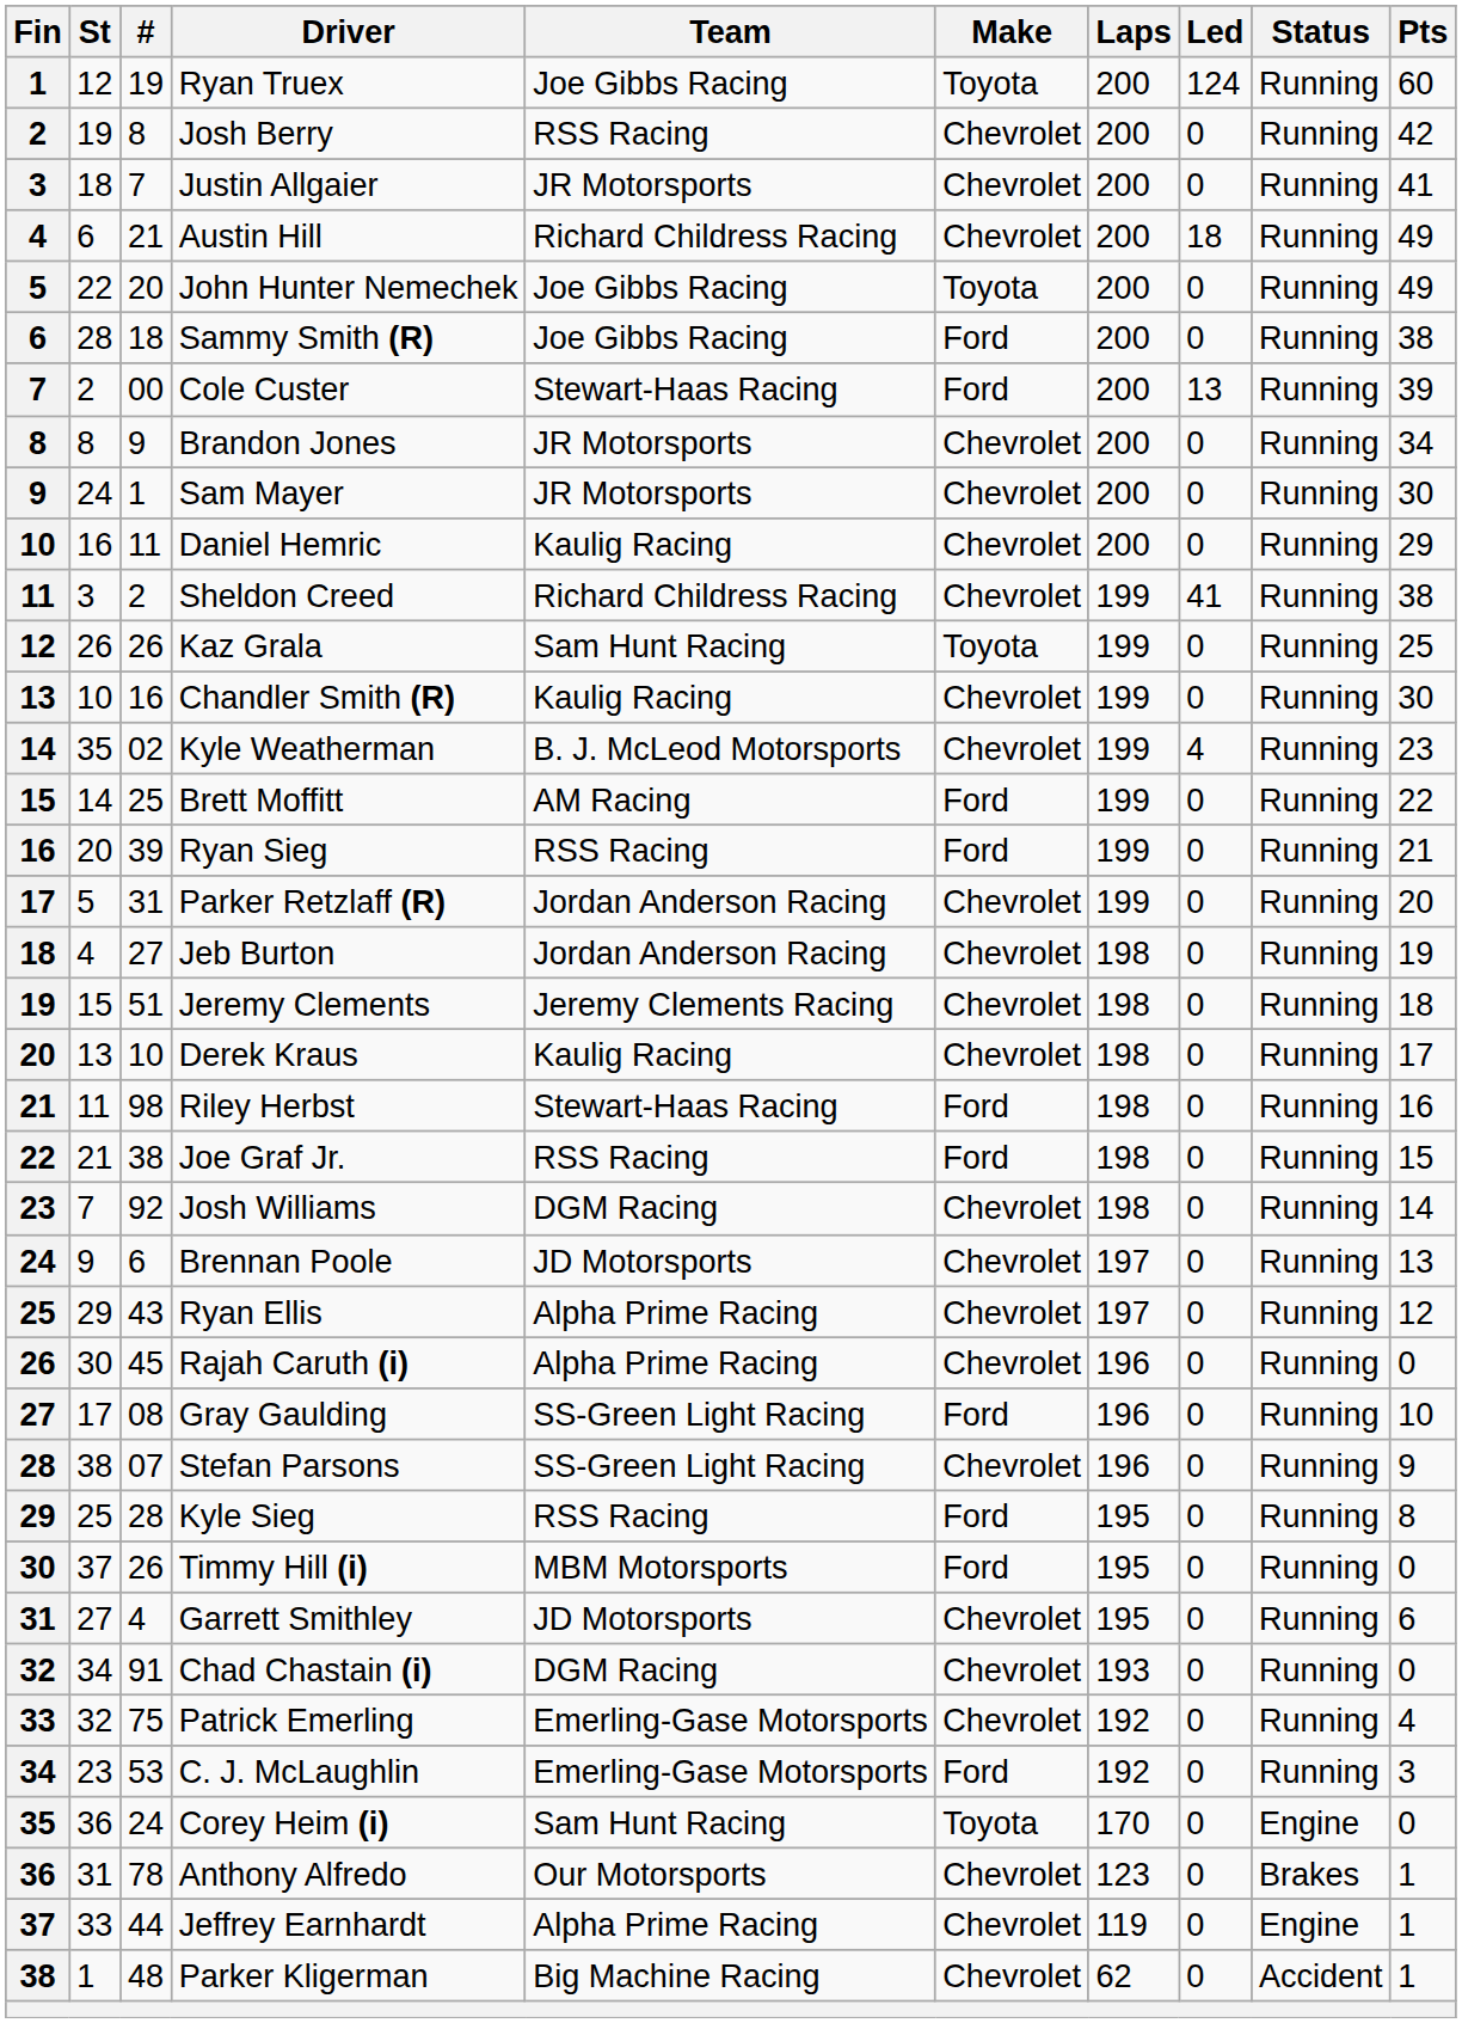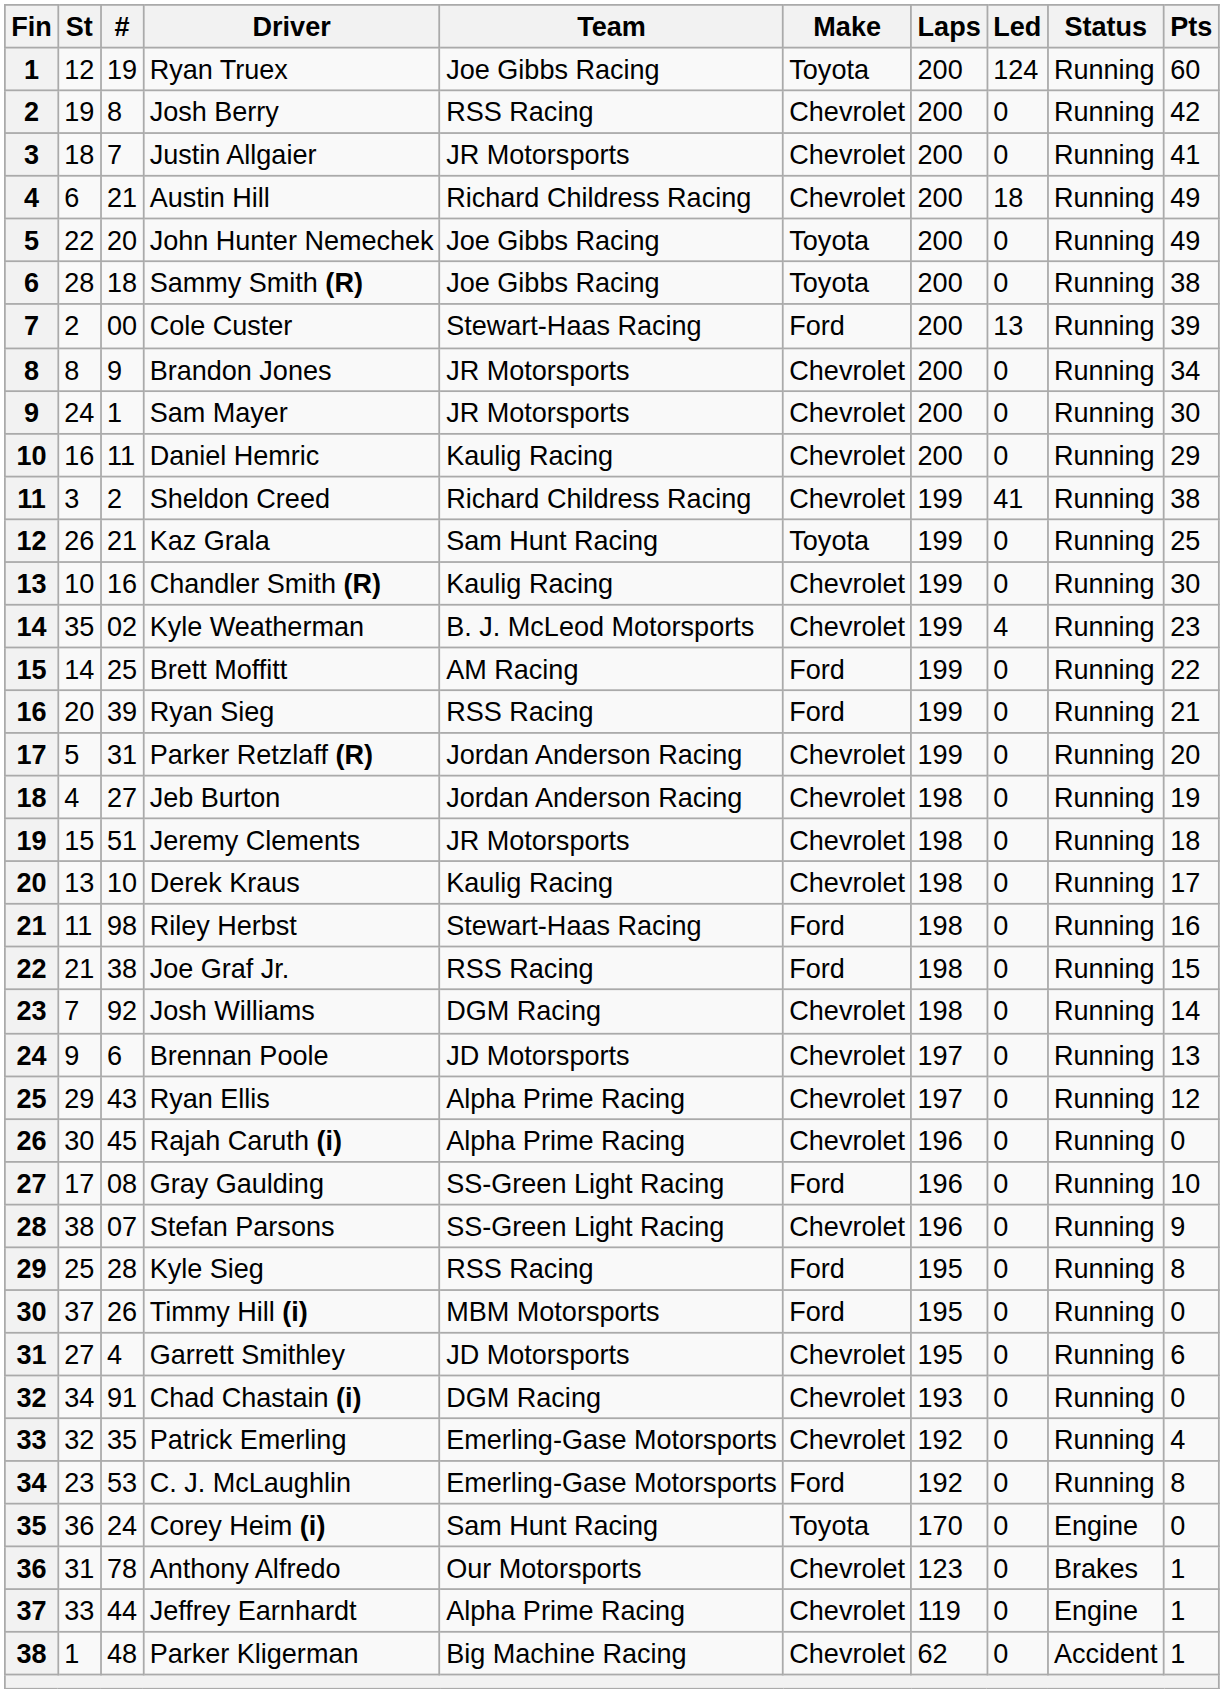 <table class="wikitable" style="font-size:95%">
 <tr>
 <th>Fin</th>
 <th>St</th>
 <th>#</th>
 <th>Driver</th>
 <th>Team</th>
 <th>Make</th>
 <th>Laps</th>
 <th>Led</th>
 <th>Status</th>
 <th>Pts</th>
 </tr>
 <tr>
 <th>1</th>
 <td>12</td>
 <td>19</td>
 <td>Ryan Truex</td>
 <td>Joe Gibbs Racing</td>
 <td>Toyota</td>
 <td>200</td>
 <td>124</td>
 <td>Running</td>
 <td>60</td>
 </tr>
 <tr>
 <th>2</th>
 <td>19</td>
 <td>8</td>
 <td>Josh Berry</td>
 <td>RSS Racing</td>
 <td>Chevrolet</td>
 <td>200</td>
 <td>0</td>
 <td>Running</td>
 <td>42</td>
 </tr>
 <tr>
 <th>3</th>
 <td>18</td>
 <td>7</td>
 <td>Justin Allgaier</td>
 <td>JR Motorsports</td>
 <td>Chevrolet</td>
 <td>200</td>
 <td>0</td>
 <td>Running</td>
 <td>41</td>
 </tr>
 <tr>
 <th>4</th>
 <td>6</td>
 <td>21</td>
 <td>Austin Hill</td>
 <td>Richard Childress Racing</td>
 <td>Chevrolet</td>
 <td>200</td>
 <td>18</td>
 <td>Running</td>
 <td>49</td>
 </tr>
 <tr>
 <th>5</th>
 <td>22</td>
 <td>20</td>
 <td>John Hunter Nemechek</td>
 <td>Joe Gibbs Racing</td>
 <td>Toyota</td>
 <td>200</td>
 <td>0</td>
 <td>Running</td>
 <td>49</td>
 </tr>
 <tr>
 <th>6</th>
 <td>28</td>
 <td>18</td>
 <td>Sammy Smith <strong>(R)</strong></td>
 <td>Joe Gibbs Racing</td>
-<td>Ford</td>
+<td>Toyota</td>
 <td>200</td>
 <td>0</td>
 <td>Running</td>
 <td>38</td>
 </tr>
 <tr>
 <th>7</th>
 <td>2</td>
 <td>00</td>
 <td>Cole Custer</td>
 <td>Stewart-Haas Racing</td>
 <td>Ford</td>
 <td>200</td>
 <td>13</td>
 <td>Running</td>
 <td>39</td>
 </tr>
 <tr>
 <th>8</th>
 <td>8</td>
 <td>9</td>
 <td>Brandon Jones</td>
 <td>JR Motorsports</td>
 <td>Chevrolet</td>
 <td>200</td>
 <td>0</td>
 <td>Running</td>
 <td>34</td>
 </tr>
 <tr>
 <th>9</th>
 <td>24</td>
 <td>1</td>
 <td>Sam Mayer</td>
 <td>JR Motorsports</td>
 <td>Chevrolet</td>
 <td>200</td>
 <td>0</td>
 <td>Running</td>
 <td>30</td>
 </tr>
 <tr>
 <th>10</th>
 <td>16</td>
 <td>11</td>
 <td>Daniel Hemric</td>
 <td>Kaulig Racing</td>
 <td>Chevrolet</td>
 <td>200</td>
 <td>0</td>
 <td>Running</td>
 <td>29</td>
 </tr>
 <tr>
 <th>11</th>
 <td>3</td>
 <td>2</td>
 <td>Sheldon Creed</td>
 <td>Richard Childress Racing</td>
 <td>Chevrolet</td>
 <td>199</td>
 <td>41</td>
 <td>Running</td>
 <td>38</td>
 </tr>
 <tr>
 <th>12</th>
 <td>26</td>
-<td>26</td>
+<td>21</td>
 <td>Kaz Grala</td>
 <td>Sam Hunt Racing</td>
 <td>Toyota</td>
 <td>199</td>
 <td>0</td>
 <td>Running</td>
 <td>25</td>
 </tr>
 <tr>
 <th>13</th>
 <td>10</td>
 <td>16</td>
 <td>Chandler Smith <strong>(R)</strong></td>
 <td>Kaulig Racing</td>
 <td>Chevrolet</td>
 <td>199</td>
 <td>0</td>
 <td>Running</td>
 <td>30</td>
 </tr>
 <tr>
 <th>14</th>
 <td>35</td>
 <td>02</td>
 <td>Kyle Weatherman</td>
 <td>B. J. McLeod Motorsports</td>
 <td>Chevrolet</td>
 <td>199</td>
 <td>4</td>
 <td>Running</td>
 <td>23</td>
 </tr>
 <tr>
 <th>15</th>
 <td>14</td>
 <td>25</td>
 <td>Brett Moffitt</td>
 <td>AM Racing</td>
 <td>Ford</td>
 <td>199</td>
 <td>0</td>
 <td>Running</td>
 <td>22</td>
 </tr>
 <tr>
 <th>16</th>
 <td>20</td>
 <td>39</td>
 <td>Ryan Sieg</td>
 <td>RSS Racing</td>
 <td>Ford</td>
 <td>199</td>
 <td>0</td>
 <td>Running</td>
 <td>21</td>
 </tr>
 <tr>
 <th>17</th>
 <td>5</td>
 <td>31</td>
 <td>Parker Retzlaff <strong>(R)</strong></td>
 <td>Jordan Anderson Racing</td>
 <td>Chevrolet</td>
 <td>199</td>
 <td>0</td>
 <td>Running</td>
 <td>20</td>
 </tr>
 <tr>
 <th>18</th>
 <td>4</td>
 <td>27</td>
 <td>Jeb Burton</td>
 <td>Jordan Anderson Racing</td>
 <td>Chevrolet</td>
 <td>198</td>
 <td>0</td>
 <td>Running</td>
 <td>19</td>
 </tr>
 <tr>
 <th>19</th>
 <td>15</td>
 <td>51</td>
 <td>Jeremy Clements</td>
-<td>Jeremy Clements Racing</td>
+<td>JR Motorsports</td>
 <td>Chevrolet</td>
 <td>198</td>
 <td>0</td>
 <td>Running</td>
 <td>18</td>
 </tr>
 <tr>
 <th>20</th>
 <td>13</td>
 <td>10</td>
 <td>Derek Kraus</td>
 <td>Kaulig Racing</td>
 <td>Chevrolet</td>
 <td>198</td>
 <td>0</td>
 <td>Running</td>
 <td>17</td>
 </tr>
 <tr>
 <th>21</th>
 <td>11</td>
 <td>98</td>
 <td>Riley Herbst</td>
 <td>Stewart-Haas Racing</td>
 <td>Ford</td>
 <td>198</td>
 <td>0</td>
 <td>Running</td>
 <td>16</td>
 </tr>
 <tr>
 <th>22</th>
 <td>21</td>
 <td>38</td>
 <td>Joe Graf Jr.</td>
 <td>RSS Racing</td>
 <td>Ford</td>
 <td>198</td>
 <td>0</td>
 <td>Running</td>
 <td>15</td>
 </tr>
 <tr>
 <th>23</th>
 <td>7</td>
 <td>92</td>
 <td>Josh Williams</td>
 <td>DGM Racing</td>
 <td>Chevrolet</td>
 <td>198</td>
 <td>0</td>
 <td>Running</td>
 <td>14</td>
 </tr>
 <tr>
 <th>24</th>
 <td>9</td>
 <td>6</td>
 <td>Brennan Poole</td>
 <td>JD Motorsports</td>
 <td>Chevrolet</td>
 <td>197</td>
 <td>0</td>
 <td>Running</td>
 <td>13</td>
 </tr>
 <tr>
 <th>25</th>
 <td>29</td>
 <td>43</td>
 <td>Ryan Ellis</td>
 <td>Alpha Prime Racing</td>
 <td>Chevrolet</td>
 <td>197</td>
 <td>0</td>
 <td>Running</td>
 <td>12</td>
 </tr>
 <tr>
 <th>26</th>
 <td>30</td>
 <td>45</td>
 <td>Rajah Caruth <strong>(i)</strong></td>
 <td>Alpha Prime Racing</td>
 <td>Chevrolet</td>
 <td>196</td>
 <td>0</td>
 <td>Running</td>
 <td>0</td>
 </tr>
 <tr>
 <th>27</th>
 <td>17</td>
 <td>08</td>
 <td>Gray Gaulding</td>
 <td>SS-Green Light Racing</td>
 <td>Ford</td>
 <td>196</td>
 <td>0</td>
 <td>Running</td>
 <td>10</td>
 </tr>
 <tr>
 <th>28</th>
 <td>38</td>
 <td>07</td>
 <td>Stefan Parsons</td>
 <td>SS-Green Light Racing</td>
 <td>Chevrolet</td>
 <td>196</td>
 <td>0</td>
 <td>Running</td>
 <td>9</td>
 </tr>
 <tr>
 <th>29</th>
 <td>25</td>
 <td>28</td>
 <td>Kyle Sieg</td>
 <td>RSS Racing</td>
 <td>Ford</td>
 <td>195</td>
 <td>0</td>
 <td>Running</td>
 <td>8</td>
 </tr>
 <tr>
 <th>30</th>
 <td>37</td>
 <td>26</td>
 <td>Timmy Hill <strong>(i)</strong></td>
 <td>MBM Motorsports</td>
 <td>Ford</td>
 <td>195</td>
 <td>0</td>
 <td>Running</td>
 <td>0</td>
 </tr>
 <tr>
 <th>31</th>
 <td>27</td>
 <td>4</td>
 <td>Garrett Smithley</td>
 <td>JD Motorsports</td>
 <td>Chevrolet</td>
 <td>195</td>
 <td>0</td>
 <td>Running</td>
 <td>6</td>
 </tr>
 <tr>
 <th>32</th>
 <td>34</td>
 <td>91</td>
 <td>Chad Chastain <strong>(i)</strong></td>
 <td>DGM Racing</td>
 <td>Chevrolet</td>
 <td>193</td>
 <td>0</td>
 <td>Running</td>
 <td>0</td>
 </tr>
 <tr>
 <th>33</th>
 <td>32</td>
-<td>75</td>
+<td>35</td>
 <td>Patrick Emerling</td>
 <td>Emerling-Gase Motorsports</td>
 <td>Chevrolet</td>
 <td>192</td>
 <td>0</td>
 <td>Running</td>
 <td>4</td>
 </tr>
 <tr>
 <th>34</th>
 <td>23</td>
 <td>53</td>
 <td>C. J. McLaughlin</td>
 <td>Emerling-Gase Motorsports</td>
 <td>Ford</td>
 <td>192</td>
 <td>0</td>
 <td>Running</td>
-<td>3</td>
+<td>8</td>
 </tr>
 <tr>
 <th>35</th>
 <td>36</td>
 <td>24</td>
 <td>Corey Heim <strong>(i)</strong></td>
 <td>Sam Hunt Racing</td>
 <td>Toyota</td>
 <td>170</td>
 <td>0</td>
 <td>Engine</td>
 <td>0</td>
 </tr>
 <tr>
 <th>36</th>
 <td>31</td>
 <td>78</td>
 <td>Anthony Alfredo</td>
 <td>Our Motorsports</td>
 <td>Chevrolet</td>
 <td>123</td>
 <td>0</td>
 <td>Brakes</td>
 <td>1</td>
 </tr>
 <tr>
 <th>37</th>
 <td>33</td>
 <td>44</td>
 <td>Jeffrey Earnhardt</td>
 <td>Alpha Prime Racing</td>
 <td>Chevrolet</td>
 <td>119</td>
 <td>0</td>
 <td>Engine</td>
 <td>1</td>
 </tr>
 <tr>
 <th>38</th>
 <td>1</td>
 <td>48</td>
 <td>Parker Kligerman</td>
 <td>Big Machine Racing</td>
 <td>Chevrolet</td>
 <td>62</td>
 <td>0</td>
 <td>Accident</td>
 <td>1</td>
 </tr>
 <tr>
 <th colspan="10"></th>
 </tr>
 </table>
